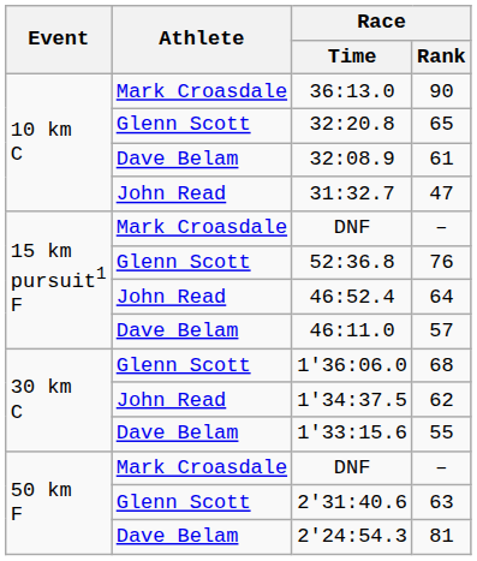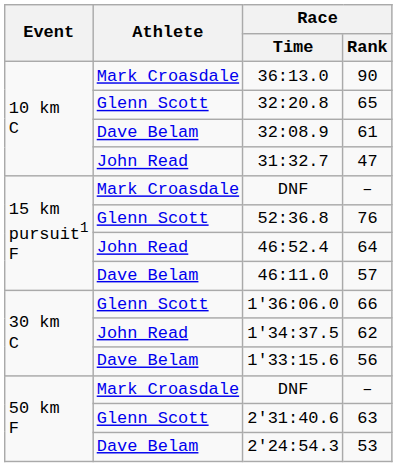 <table class="wikitable" border="1" style="font-size:90%">
 <tr>
 <th rowspan=2>Event</th>
 <th rowspan=2>Athlete</th>
 <th colspan=2>Race</th>
 </tr>
 <tr>
 <th>Time</th>
 <th>Rank</th>
 </tr>
 <tr>
 <td rowspan=4>10 km <br> C</td>
 <td><a href='#'>Mark Croasdale</a></td>
 <td align=center>36:13.0</td>
 <td align=center>90</td>
 </tr>
 <tr>
 <td><a href='#'>Glenn Scott</a></td>
 <td align=center>32:20.8</td>
 <td align=center>65</td>
 </tr>
 <tr>
 <td><a href='#'>Dave Belam</a></td>
 <td align=center>32:08.9</td>
 <td align=center>61</td>
 </tr>
 <tr>
 <td><a href='#'>John Read</a></td>
 <td align=center>31:32.7</td>
 <td align=center>47</td>
 </tr>
 <tr>
 <td rowspan=4>15 km <br> pursuit<sup>1</sup> <br> F</td>
 <td><a href='#'>Mark Croasdale</a></td>
 <td align=center>DNF</td>
 <td align=center>–</td>
 </tr>
 <tr>
 <td><a href='#'>Glenn Scott</a></td>
 <td align=center>52:36.8</td>
 <td align=center>76</td>
 </tr>
 <tr>
 <td><a href='#'>John Read</a></td>
 <td align=center>46:52.4</td>
 <td align=center>64</td>
 </tr>
 <tr>
 <td><a href='#'>Dave Belam</a></td>
 <td align=center>46:11.0</td>
 <td align=center>57</td>
 </tr>
 <tr>
 <td rowspan=3>30 km <br> C</td>
 <td><a href='#'>Glenn Scott</a></td>
 <td align=center>1'36:06.0</td>
-<td align=center>68</td>
+<td align=center>66</td>
 </tr>
 <tr>
 <td><a href='#'>John Read</a></td>
 <td align=center>1'34:37.5</td>
 <td align=center>62</td>
 </tr>
 <tr>
 <td><a href='#'>Dave Belam</a></td>
 <td align=center>1'33:15.6</td>
-<td align=center>55</td>
+<td align=center>56</td>
 </tr>
 <tr>
 <td rowspan=3>50 km <br> F</td>
 <td><a href='#'>Mark Croasdale</a></td>
 <td align=center>DNF</td>
 <td align=center>–</td>
 </tr>
 <tr>
 <td><a href='#'>Glenn Scott</a></td>
 <td align=center>2'31:40.6</td>
 <td align=center>63</td>
 </tr>
 <tr>
 <td><a href='#'>Dave Belam</a></td>
 <td align=center>2'24:54.3</td>
-<td align=center>81</td>
+<td align=center>53</td>
 </tr>
 </table>
